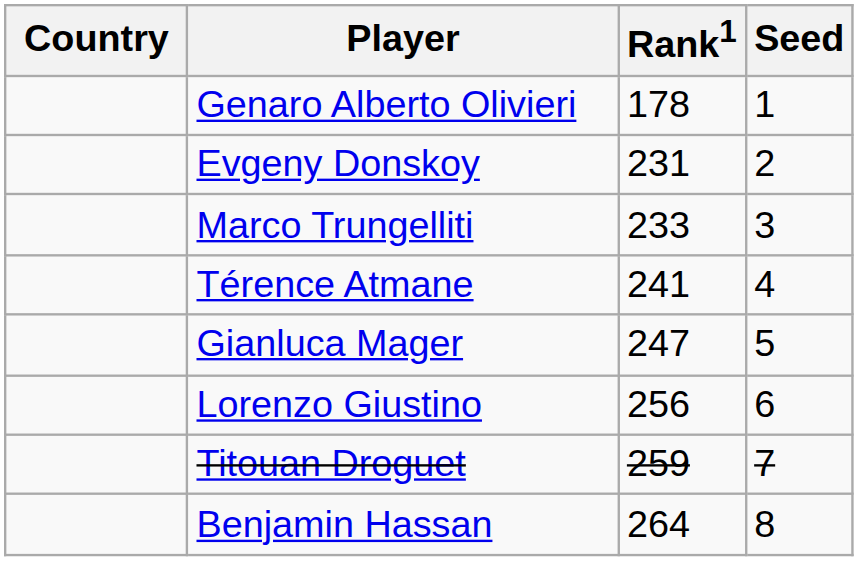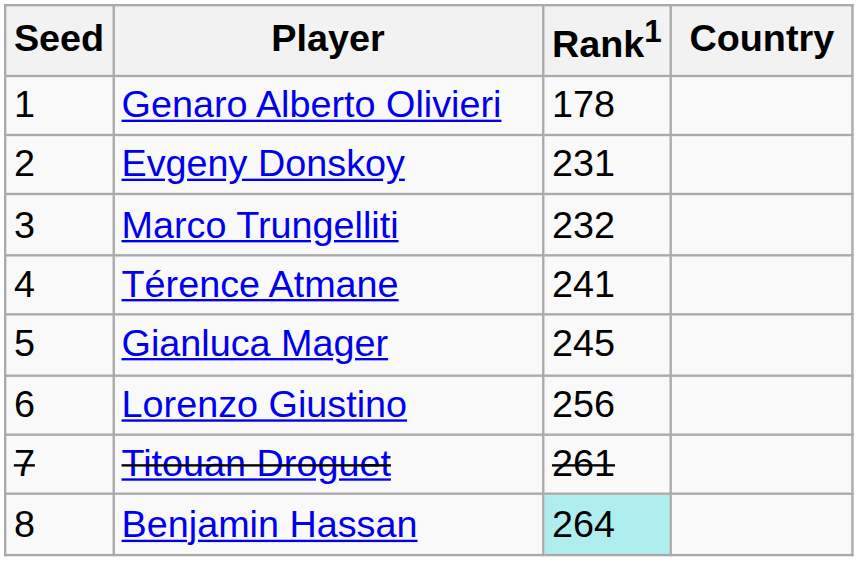 <table class="sortable wikitable">
 <tr>
-<th width="70">Country</th>
+<th>Seed</th>
 <th width="175">Player</th>
 <th>Rank<sup>1</sup></th>
-<th>Seed</th>
+<th width="70">Country</th>
 </tr>
 <tr>
-<td></td>
+<td>1</td>
 <td><a href='#'>Genaro Alberto Olivieri</a></td>
 <td>178</td>
-<td>1</td>
+<td></td>
 </tr>
 <tr>
-<td></td>
+<td>2</td>
 <td><a href='#'>Evgeny Donskoy</a></td>
 <td>231</td>
-<td>2</td>
+<td></td>
 </tr>
 <tr>
+<td>3</td>
+<td><a href='#'>Marco Trungelliti</a></td>
+<td>232</td>
 <td></td>
-<td><a href='#'>Marco Trungelliti</a></td>
-<td>233</td>
-<td>3</td>
 </tr>
 <tr>
-<td></td>
+<td>4</td>
 <td><a href='#'>Térence Atmane</a></td>
 <td>241</td>
-<td>4</td>
+<td></td>
 </tr>
 <tr>
+<td>5</td>
+<td><a href='#'>Gianluca Mager</a></td>
+<td>245</td>
 <td></td>
-<td><a href='#'>Gianluca Mager</a></td>
-<td>247</td>
-<td>5</td>
 </tr>
 <tr>
-<td></td>
+<td>6</td>
 <td><a href='#'>Lorenzo Giustino</a></td>
 <td>256</td>
-<td>6</td>
+<td></td>
 </tr>
 <tr>
+<td><s>7</s></td>
+<td><s><a href='#'>Titouan Droguet</a></s></td>
+<td><s>261</s></td>
 <td><s></s></td>
-<td><s><a href='#'>Titouan Droguet</a></s></td>
-<td><s>259</s></td>
-<td><s>7</s></td>
 </tr>
 <tr>
+<td>8</td>
+<td><a href='#'>Benjamin Hassan</a></td>
+<td style="background: paleturquoise;">264</td>
 <td></td>
-<td><a href='#'>Benjamin Hassan</a></td>
-<td>264</td>
-<td>8</td>
 </tr>
 </table>
